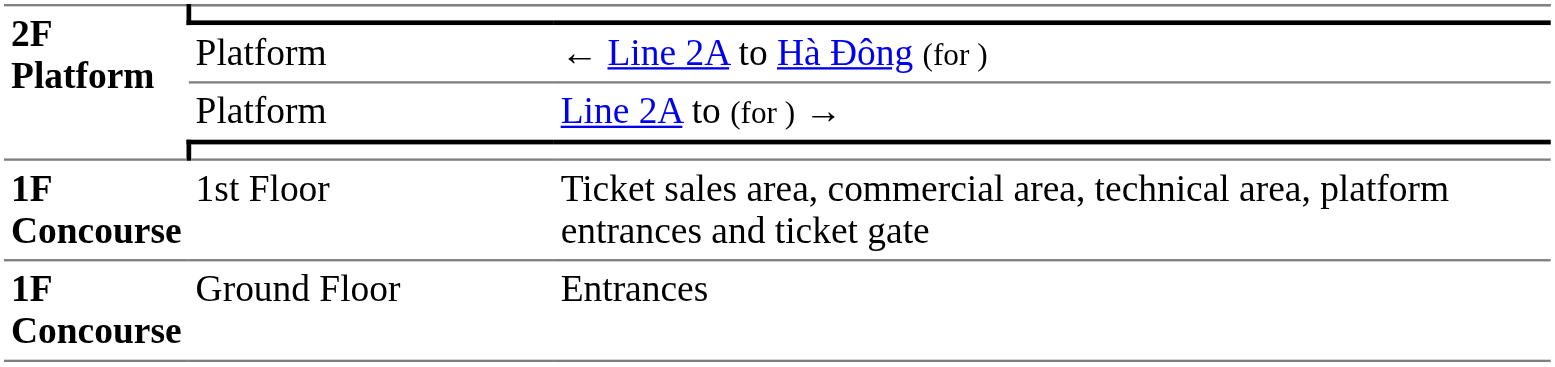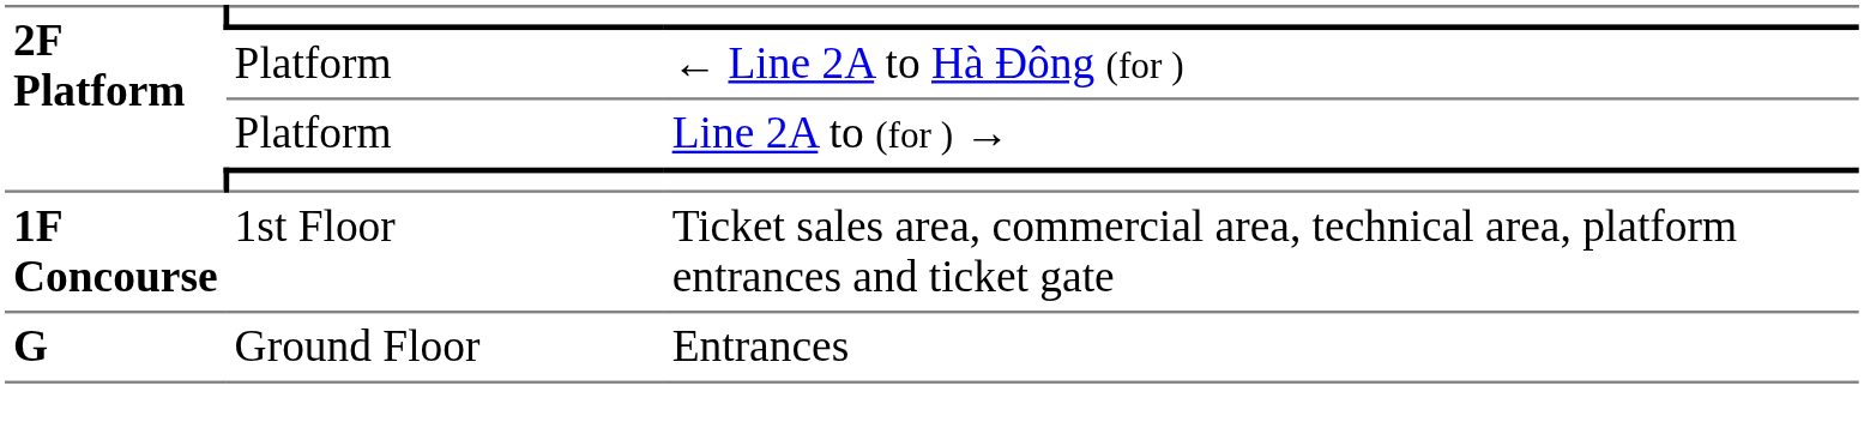 <table border="0" cellspacing="0" cellpadding="3" frame="hsides" rules="rows">
 <tr>
 <td style="border-bottom:solid 1px gray;vertical-align:top;border-top:solid 1px gray;" rowspan=5;><strong>2F<br>Platform</strong></td>
 </tr>
 <tr>
 <td style="border-top:solid 1px gray;border-right:solid 2px black;border-left:solid 2px black;border-bottom:solid 2px black;text-align:center;" colspan=2></td>
 </tr>
 <tr>
 <td style="border-bottom:solid 1px gray;" width=150>Platform</td>
 <td>←  <a href='#'>Line 2A</a> to <a href='#'>Hà Đông</a> <small>(for )</small></td>
 </tr>
 <tr>
 <td style="border-bottom:solid 1px gray;" width=150>Platform</td>
 <td style="border-bottom:solid 1px gray;" width=390>  <a href='#'>Line 2A</a> to  <small>(for )</small> →</td>
 </tr>
 <tr>
 <td style="border-top:solid 2px black;border-right:solid 2px black;border-left:solid 2px black;border-bottom:solid 1px gray;text-align:center;" colspan=2></td>
 </tr>
 <tr>
 <td style="vertical-align:top"><strong>1F<br>Concourse</strong></td>
 <td style="vertical-align:top">1st Floor</td>
 <td style="vertical-align:top">Ticket sales area, commercial area, technical area, platform entrances and ticket gate</td>
 </tr>
 <tr>
-<td style="vertical-align:top"><strong>1F<br>Concourse</strong></td>
+<td style="border-bottom:solid 1px gray;border-top:solid 1px gray; vertical-align:top" width=50><strong>G</strong></td>
 <td style="border-top:solid 1px gray;border-bottom:solid 1px gray; vertical-align:top" width=100>Ground Floor</td>
 <td style="border-top:solid 1px gray;border-bottom:solid 1px gray; vertical-align:top" width=420>Entrances</td>
 </tr>
 </table>
